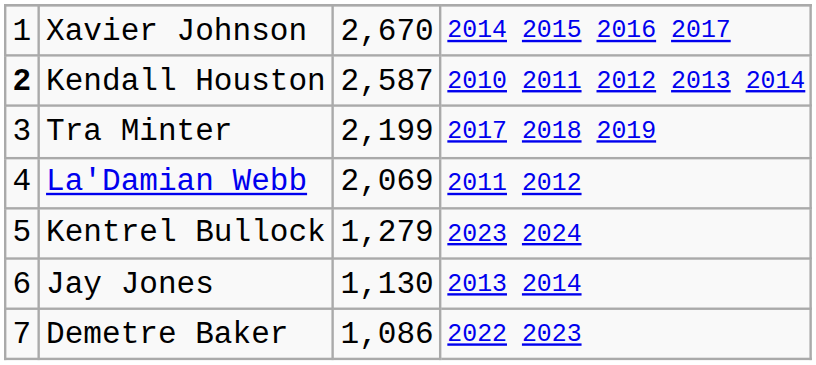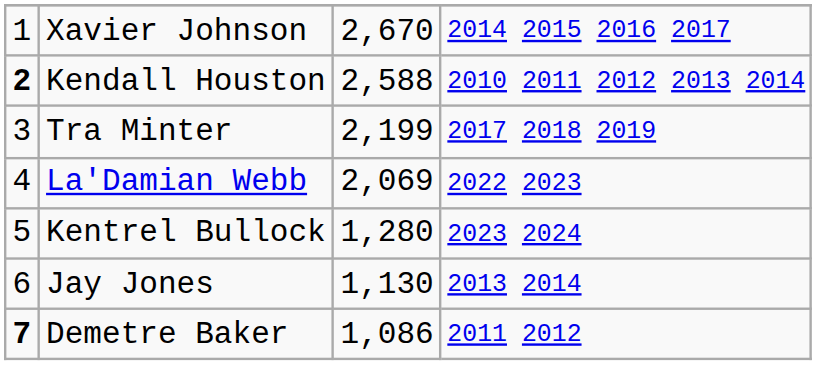 <table class="wikitable">
 <tr>
 </tr>
 <tr>
 <td>1</td>
 <td>Xavier Johnson</td>
 <td>2,670</td>
 <td style="font-size:80%;"><a href='#'>2014</a> <a href='#'>2015</a> <a href='#'>2016</a> <a href='#'>2017</a></td>
 </tr>
 <tr>
 <td><strong>2</strong></td>
 <td>Kendall Houston</td>
-<td>2,587</td>
+<td>2,588</td>
 <td style="font-size:80%;"><a href='#'>2010</a> <a href='#'>2011</a> <a href='#'>2012</a> <a href='#'>2013</a> <a href='#'>2014</a></td>
 </tr>
 <tr>
 <td>3</td>
 <td>Tra Minter</td>
 <td>2,199</td>
 <td style="font-size:80%;"><a href='#'>2017</a> <a href='#'>2018</a> <a href='#'>2019</a></td>
 </tr>
 <tr>
 <td>4</td>
 <td><a href='#'>La'Damian Webb</a></td>
 <td>2,069</td>
-<td style="font-size:80%;"><a href='#'>2011</a> <a href='#'>2012</a></td>
+<td style="font-size:80%;"><a href='#'>2022</a> <a href='#'>2023</a></td>
 </tr>
 <tr>
 <td>5</td>
 <td>Kentrel Bullock</td>
-<td>1,279</td>
+<td>1,280</td>
 <td style="font-size:80%;"><a href='#'>2023</a> <a href='#'>2024</a></td>
 </tr>
 <tr>
 <td>6</td>
 <td>Jay Jones</td>
 <td>1,130</td>
 <td style="font-size:80%;"><a href='#'>2013</a> <a href='#'>2014</a></td>
 </tr>
 <tr>
-<td>7</td>
+<td><strong>7</strong></td>
 <td>Demetre Baker</td>
 <td>1,086</td>
-<td style="font-size:80%;"><a href='#'>2022</a> <a href='#'>2023</a></td>
+<td style="font-size:80%;"><a href='#'>2011</a> <a href='#'>2012</a></td>
 </tr>
 </table>
